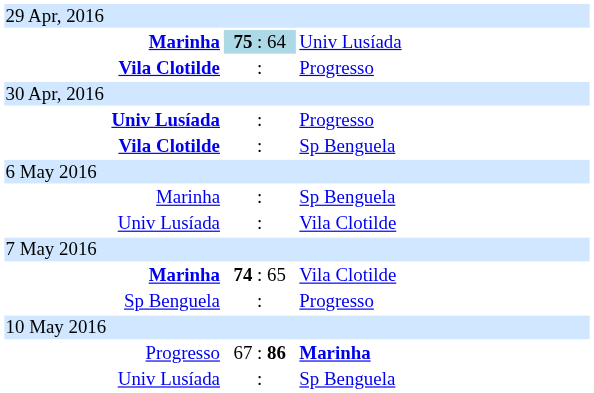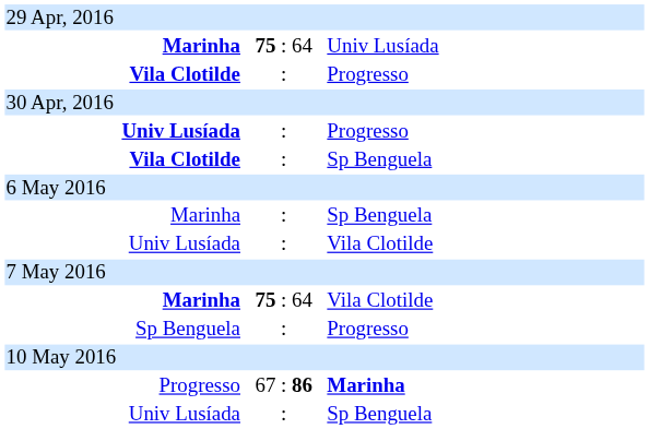 <table style="text-align:center" width=500>
 <tr>
 <th width=30%></th>
 <th width=10%></th>
 <th width=30%></th>
 <th width=10%></th>
 </tr>
 <tr align="left" bgcolor=#D0E7FF>
 <td colspan=4>29 Apr, 2016</td>
 </tr>
 <tr>
 <td align="right"><strong><a href='#'>Marinha</a></strong></td>
-<td style="background: lightblue;"><strong>75</strong> : 64</td>
+<td><strong>75</strong> : 64</td>
 <td align=left><a href='#'>Univ Lusíada</a></td>
 </tr>
 <tr>
 <td align="right"><strong><a href='#'>Vila Clotilde</a></strong></td>
 <td>:</td>
 <td align=left><a href='#'>Progresso</a></td>
 </tr>
 <tr align="left" bgcolor=#D0E7FF>
 <td colspan=4>30 Apr, 2016</td>
 </tr>
 <tr>
 <td align="right"><strong><a href='#'>Univ Lusíada</a></strong></td>
 <td>:</td>
 <td align=left><a href='#'>Progresso</a></td>
 </tr>
 <tr>
 <td align="right"><strong><a href='#'>Vila Clotilde</a></strong></td>
 <td>:</td>
 <td align=left><a href='#'>Sp Benguela</a></td>
 </tr>
 <tr align="left" bgcolor=#D0E7FF>
 <td colspan=4>6 May 2016</td>
 </tr>
 <tr>
 <td align="right"><a href='#'>Marinha</a></td>
 <td>:</td>
 <td align=left><a href='#'>Sp Benguela</a></td>
 </tr>
 <tr>
 <td align="right"><a href='#'>Univ Lusíada</a></td>
 <td>:</td>
 <td align=left><a href='#'>Vila Clotilde</a></td>
 </tr>
 <tr align="left" bgcolor=#D0E7FF>
 <td colspan=4>7 May 2016</td>
 </tr>
 <tr>
 <td align="right"><strong><a href='#'>Marinha</a></strong></td>
-<td><strong>74</strong> : 65</td>
+<td><strong>75</strong> : 64</td>
 <td align=left><a href='#'>Vila Clotilde</a></td>
 </tr>
 <tr>
 <td align="right"><a href='#'>Sp Benguela</a></td>
 <td>:</td>
 <td align=left><a href='#'>Progresso</a></td>
 </tr>
 <tr align="left" bgcolor=#D0E7FF>
 <td colspan=4>10 May 2016</td>
 </tr>
 <tr>
 <td align="right"><a href='#'>Progresso</a></td>
 <td>67 : <strong>86</strong></td>
 <td align=left><strong><a href='#'>Marinha</a></strong></td>
 </tr>
 <tr>
 <td align="right"><a href='#'>Univ Lusíada</a></td>
 <td>:</td>
 <td align=left><a href='#'>Sp Benguela</a></td>
 </tr>
 </table>
